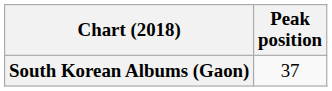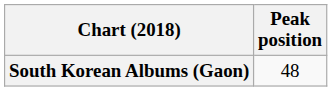 <table class="wikitable plainrowheaders" style="text-align:center">
 <tr>
 <th scope="col">Chart (2018)</th>
 <th scope="col">Peak<br>position</th>
 </tr>
 <tr>
 <th scope="row">South Korean Albums (Gaon)</th>
-<td>37</td>
+<td>48</td>
 </tr>
 </table>
